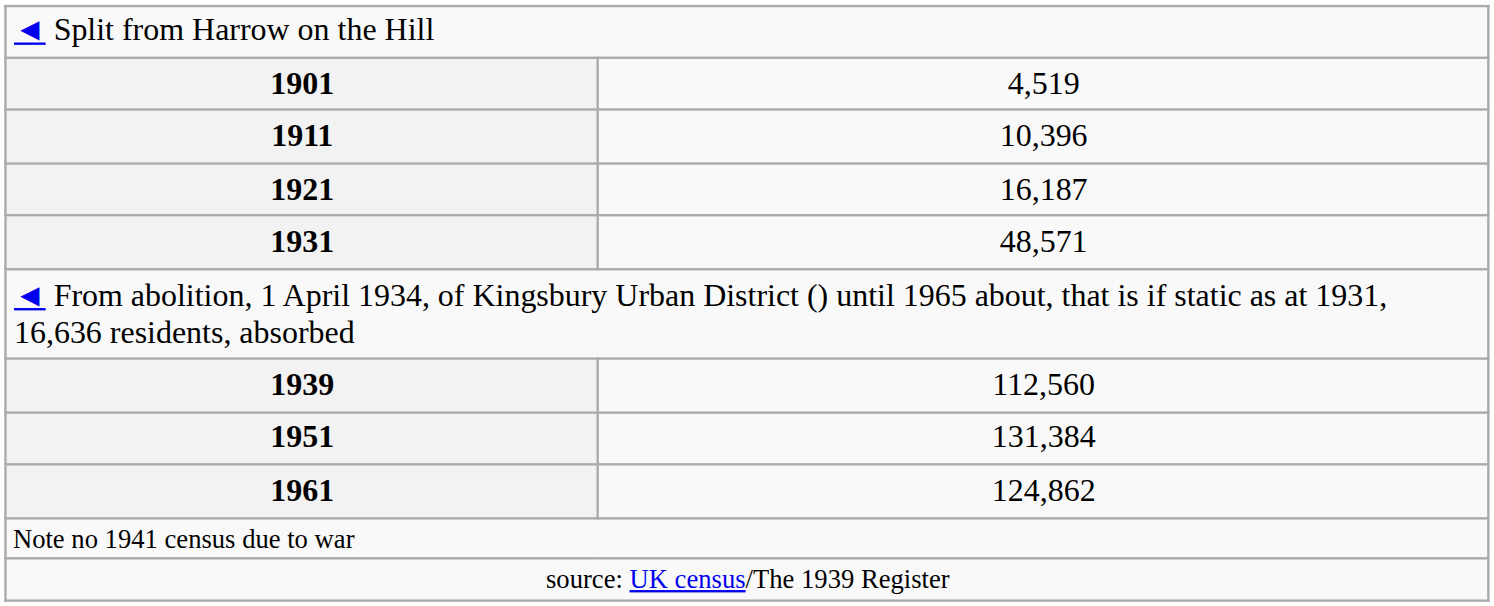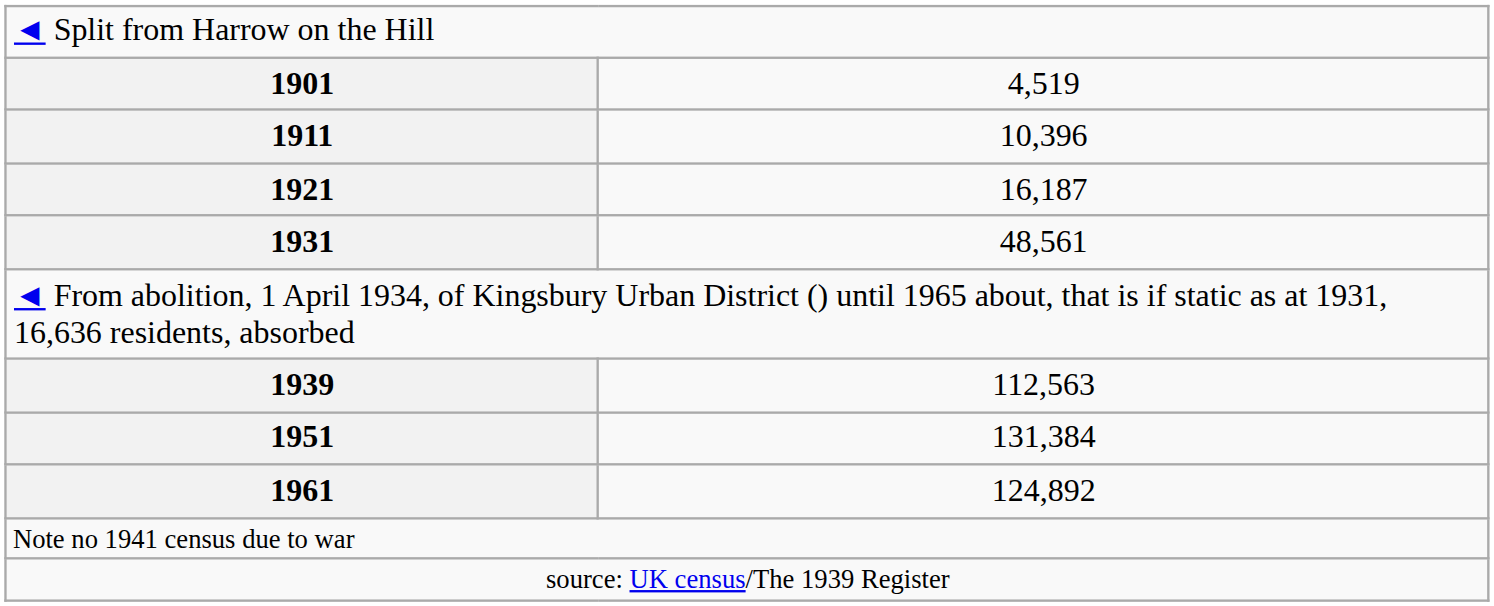 <table class="wikitable"  style="float:right; font-size:85%; margin-left:10px; width:50%">
 <tr>
 <td colspan="2"><a href='#'>◄</a> Split from Harrow on the Hill</td>
 </tr>
 <tr>
 <th style="text-align:center;">1901</th>
 <td style="text-align:center;">4,519</td>
 </tr>
 <tr>
 <th style="text-align:center;">1911</th>
 <td style="text-align:center;">10,396</td>
 </tr>
 <tr>
 <th style="text-align:center;">1921</th>
 <td style="text-align:center;">16,187</td>
 </tr>
 <tr>
 <th style="text-align:center;">1931</th>
-<td style="text-align:center;">48,571</td>
+<td style="text-align:center;">48,561</td>
 </tr>
 <tr>
 <td colspan="2"><a href='#'>◄</a> From abolition, 1 April 1934, of Kingsbury Urban District () until 1965 about, that is if static as at 1931, 16,636 residents, absorbed</td>
 </tr>
 <tr>
 <th style="text-align:center;">1939</th>
-<td style="text-align:center;">112,560</td>
+<td style="text-align:center;">112,563</td>
 </tr>
 <tr>
 <th style="text-align:center;">1951</th>
 <td style="text-align:center;">131,384</td>
 </tr>
 <tr>
 <th style="text-align:center;">1961</th>
-<td style="text-align:center;">124,862</td>
+<td style="text-align:center;">124,892</td>
 </tr>
 <tr>
 <td style="font-size:smaller" colspan=2>Note no 1941 census due to war</td>
 </tr>
 <tr>
 <td colspan="2" style="font-size:smaller; text-align:center;">source: <a href='#'>UK census</a>/The 1939 Register</td>
 </tr>
 </table>
